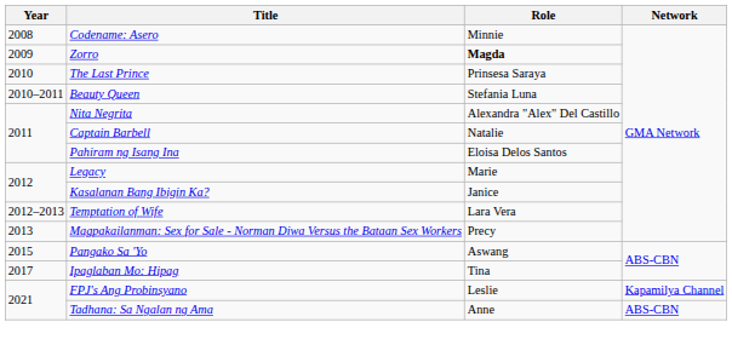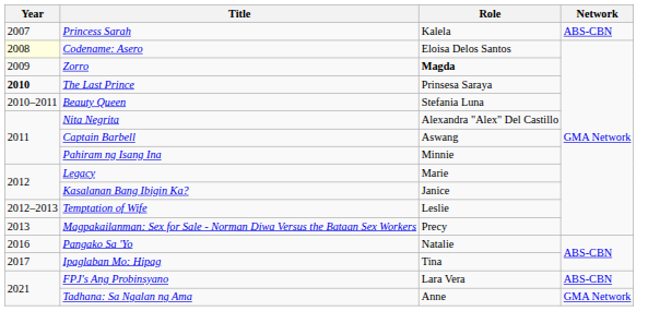 <table class="wikitable sortable">
 <tr>
 <th>Year</th>
 <th>Title</th>
 <th>Role</th>
 <th>Network</th>
 </tr>
 <tr>
-<td>2008</td>
+<td>2007</td>
+<td><em><a href='#'>Princess Sarah</a></em></td>
+<td>Kalela</td>
+<td><a href='#'>ABS-CBN</a></td>
+</tr>
+<tr>
+<td style="background: lightyellow;">2008</td>
 <td><em><a href='#'>Codename: Asero</a></em></td>
-<td>Minnie</td>
+<td>Eloisa Delos Santos</td>
 <td rowspan="11"><a href='#'>GMA Network</a></td>
 </tr>
 <tr>
 <td>2009</td>
 <td><em><a href='#'>Zorro</a></em></td>
 <td><strong>Magda</strong></td>
 </tr>
 <tr>
-<td>2010</td>
+<td><strong>2010</strong></td>
 <td><em><a href='#'>The Last Prince</a></em></td>
 <td>Prinsesa Saraya</td>
 </tr>
 <tr>
 <td>2010–2011</td>
 <td><em><a href='#'>Beauty Queen</a></em></td>
 <td>Stefania Luna</td>
 </tr>
 <tr>
 <td rowspan="3">2011</td>
 <td><em><a href='#'>Nita Negrita</a></em></td>
 <td>Alexandra "Alex" Del Castillo</td>
 </tr>
 <tr>
 <td><em><a href='#'>Captain Barbell</a></em></td>
-<td>Natalie</td>
+<td>Aswang</td>
 </tr>
 <tr>
 <td><em><a href='#'>Pahiram ng Isang Ina</a></em></td>
-<td>Eloisa Delos Santos</td>
+<td>Minnie</td>
 </tr>
 <tr>
 <td rowspan="2">2012</td>
 <td><em><a href='#'>Legacy</a></em></td>
 <td>Marie</td>
 </tr>
 <tr>
 <td><em><a href='#'>Kasalanan Bang Ibigin Ka?</a></em></td>
 <td>Janice</td>
 </tr>
 <tr>
 <td>2012–2013</td>
 <td><em><a href='#'>Temptation of Wife</a></em></td>
-<td>Lara Vera</td>
+<td>Leslie</td>
 </tr>
 <tr>
 <td>2013</td>
 <td><em><a href='#'>Magpakailanman: Sex for Sale - Norman Diwa Versus the Bataan Sex Workers</a></em></td>
 <td>Precy</td>
 </tr>
 <tr>
-<td>2015</td>
+<td>2016</td>
 <td><em><a href='#'>Pangako Sa 'Yo</a></em></td>
-<td>Aswang</td>
+<td>Natalie</td>
 <td rowspan=2><a href='#'>ABS-CBN</a></td>
 </tr>
 <tr>
 <td>2017</td>
 <td><em><a href='#'>Ipaglaban Mo: Hipag</a></em></td>
 <td>Tina</td>
 </tr>
 <tr>
 <td rowspan="2">2021</td>
 <td><em><a href='#'>FPJ's Ang Probinsyano</a></em></td>
-<td>Leslie</td>
-<td><a href='#'>Kapamilya Channel</a></td>
+<td>Lara Vera</td>
+<td><a href='#'>ABS-CBN</a></td>
 </tr>
 <tr>
 <td><em><a href='#'>Tadhana: Sa Ngalan ng Ama</a></em></td>
 <td>Anne</td>
-<td><a href='#'>ABS-CBN</a></td>
+<td><a href='#'>GMA Network</a></td>
 </tr>
 </table>
